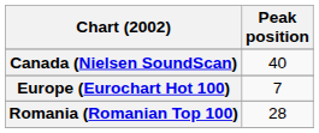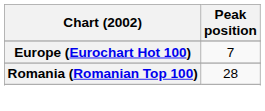 <table class="wikitable sortable plainrowheaders" style="text-align:center">
 <tr>
 <th scope="col">Chart (2002)</th>
 <th scope="col">Peak<br>position</th>
 </tr>
 <tr>
 </tr>
 <tr>
 </tr>
 <tr>
 </tr>
 <tr>
-</tr>
-<tr>
-<th scope="row">Canada (<a href='#'>Nielsen SoundScan</a>)</th>
-<td>40</td>
 </tr>
 <tr>
 </tr>
 <tr>
 <th scope="row">Europe (<a href='#'>Eurochart Hot 100</a>)</th>
 <td>7</td>
 </tr>
 <tr>
 </tr>
 <tr>
 </tr>
 <tr>
 </tr>
 <tr>
 </tr>
 <tr>
 </tr>
 <tr>
 </tr>
 <tr>
 </tr>
 <tr>
 <th scope="row">Romania (<a href='#'>Romanian Top 100</a>)</th>
 <td>28</td>
 </tr>
 <tr>
 </tr>
 <tr>
 </tr>
 <tr>
 </tr>
 <tr>
 </tr>
 <tr>
 </tr>
 </table>
